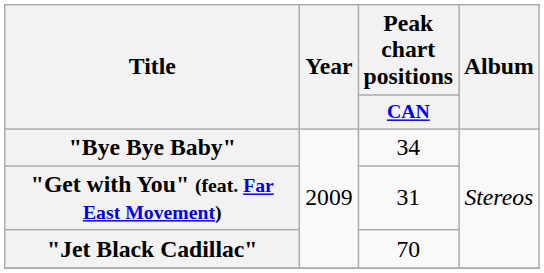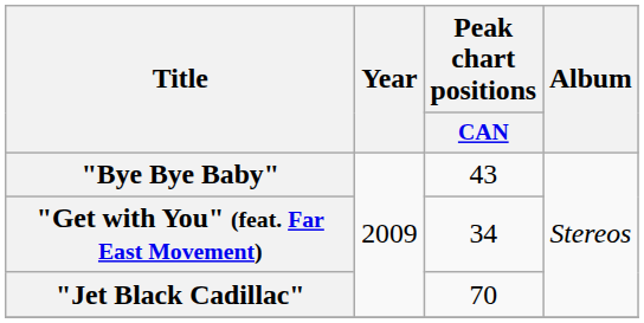 <table class="wikitable plainrowheaders" style="text-align:center;">
 <tr>
 <th scope="col" rowspan="2" style="width:12em;">Title</th>
 <th scope="col" rowspan="2">Year</th>
 <th scope="col" colspan="1">Peak chart positions</th>
 <th rowspan="2">Album<br></th>
 </tr>
 <tr style="font-size:smaller;">
 <th style="width:45px;"><a href='#'>CAN</a><br></th>
 </tr>
 <tr>
 <th scope="row">"Bye Bye Baby"</th>
 <td rowspan="3">2009</td>
-<td>34</td>
+<td>43</td>
 <td rowspan="3"><em>Stereos</em></td>
 </tr>
 <tr>
 <th scope="row">"Get with You" <small>(feat. <a href='#'>Far East Movement</a>)</small></th>
-<td>31</td>
+<td>34</td>
 </tr>
 <tr>
 <th scope="row">"Jet Black Cadillac"</th>
 <td>70</td>
 </tr>
 <tr>
 </tr>
 </table>
